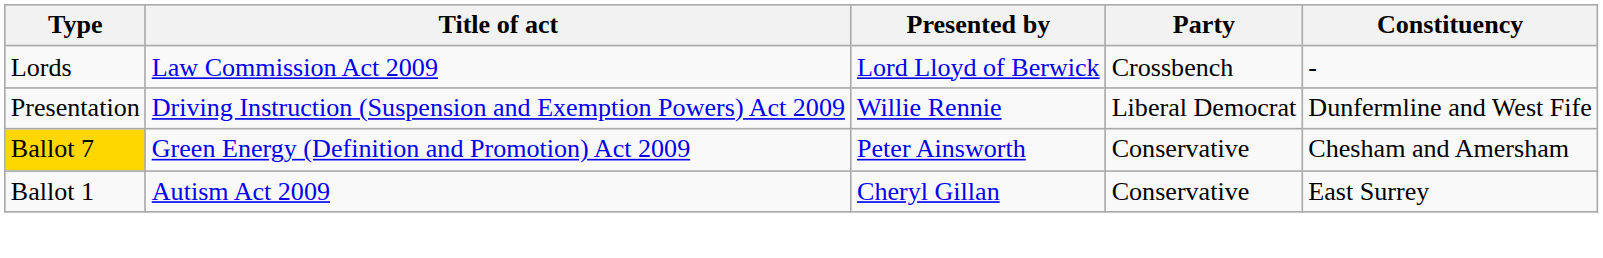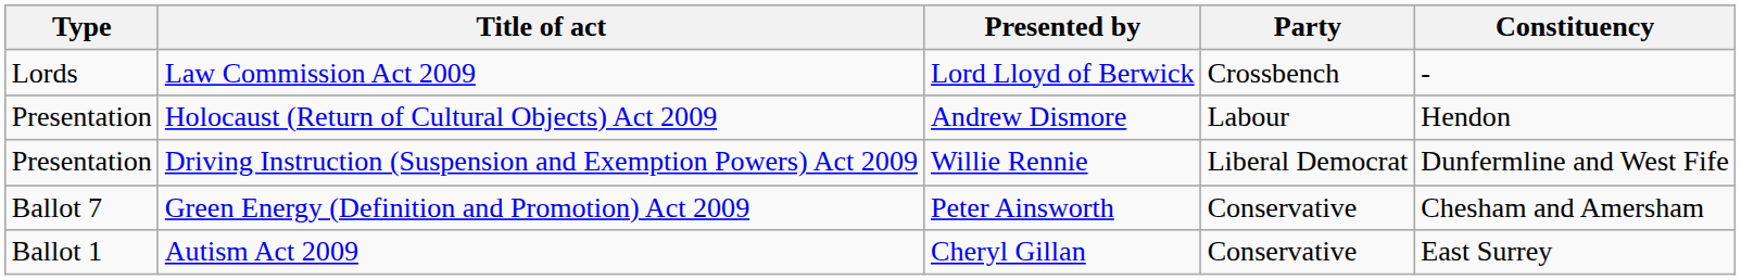 <table class="wikitable">
 <tr>
 <th>Type</th>
 <th>Title of act</th>
 <th>Presented by</th>
 <th>Party</th>
 <th>Constituency</th>
 </tr>
 <tr |->
 <td>Lords</td>
 <td><a href='#'>Law Commission Act 2009</a></td>
 <td><a href='#'>Lord Lloyd of Berwick</a></td>
 <td>Crossbench</td>
 <td>-</td>
 </tr>
 <tr>
 <td>Presentation</td>
+<td><a href='#'>Holocaust (Return of Cultural Objects) Act 2009</a></td>
+<td><a href='#'>Andrew Dismore</a></td>
+<td>Labour</td>
+<td>Hendon</td>
+</tr>
+<tr>
+<td>Presentation</td>
 <td><a href='#'>Driving Instruction (Suspension and Exemption Powers) Act 2009</a></td>
 <td><a href='#'>Willie Rennie</a></td>
 <td>Liberal Democrat</td>
 <td>Dunfermline and West Fife</td>
 </tr>
 <tr>
-<td style="background: gold;">Ballot 7</td>
+<td>Ballot 7</td>
 <td><a href='#'>Green Energy (Definition and Promotion) Act 2009</a></td>
 <td><a href='#'>Peter Ainsworth</a></td>
 <td>Conservative</td>
 <td>Chesham and Amersham</td>
 </tr>
 <tr>
 <td>Ballot 1</td>
 <td><a href='#'>Autism Act 2009</a></td>
 <td><a href='#'>Cheryl Gillan</a></td>
 <td>Conservative</td>
 <td>East Surrey</td>
 </tr>
 </table>
